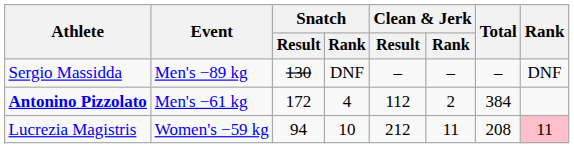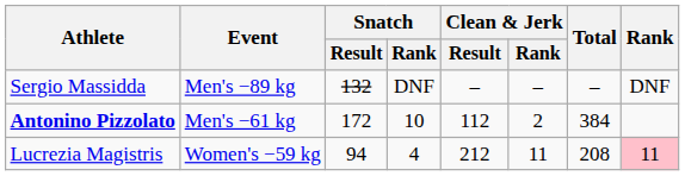 <table class="wikitable" style="font-size:90%">
 <tr>
 <th rowspan="2">Athlete</th>
 <th rowspan="2">Event</th>
 <th colspan="2">Snatch</th>
 <th colspan="2">Clean & Jerk</th>
 <th rowspan="2">Total</th>
 <th rowspan="2">Rank</th>
 </tr>
 <tr style="font-size:95%">
 <th>Result</th>
 <th>Rank</th>
 <th>Result</th>
 <th>Rank</th>
 </tr>
 <tr align=center>
 <td align=left><a href='#'>Sergio Massidda</a></td>
 <td align=left><a href='#'>Men's −89 kg</a></td>
-<td><s>130</s></td>
+<td><s>132</s></td>
 <td>DNF</td>
 <td>–</td>
 <td>–</td>
 <td>–</td>
 <td>DNF</td>
 </tr>
 <tr align=center>
 <td align=left><strong><a href='#'>Antonino Pizzolato</a></strong></td>
 <td align=left><a href='#'>Men's −61 kg</a></td>
 <td>172</td>
-<td>4</td>
+<td>10</td>
 <td>112</td>
 <td>2</td>
 <td>384</td>
 <td></td>
 </tr>
 <tr align=center>
 <td align=left><a href='#'>Lucrezia Magistris</a></td>
 <td align=left><a href='#'>Women's −59 kg</a></td>
 <td>94</td>
-<td>10</td>
+<td>4</td>
 <td>212</td>
 <td>11</td>
 <td>208</td>
 <td style="background: pink;">11</td>
 </tr>
 </table>
